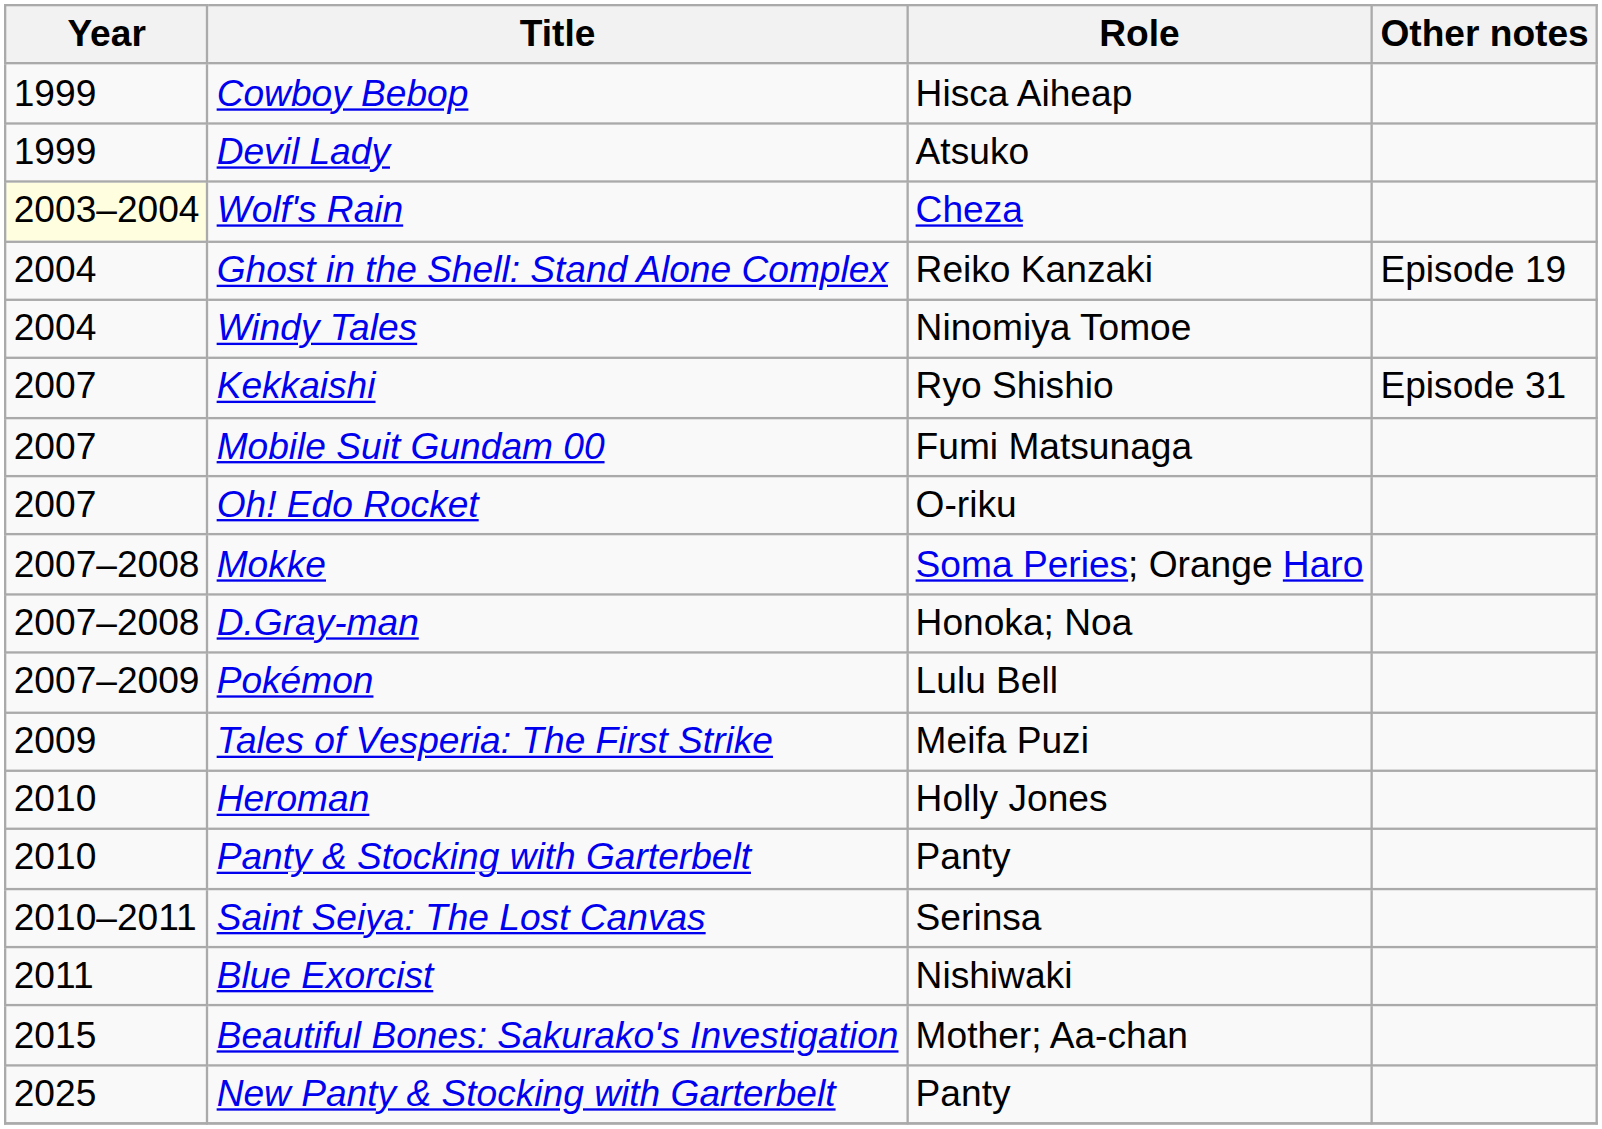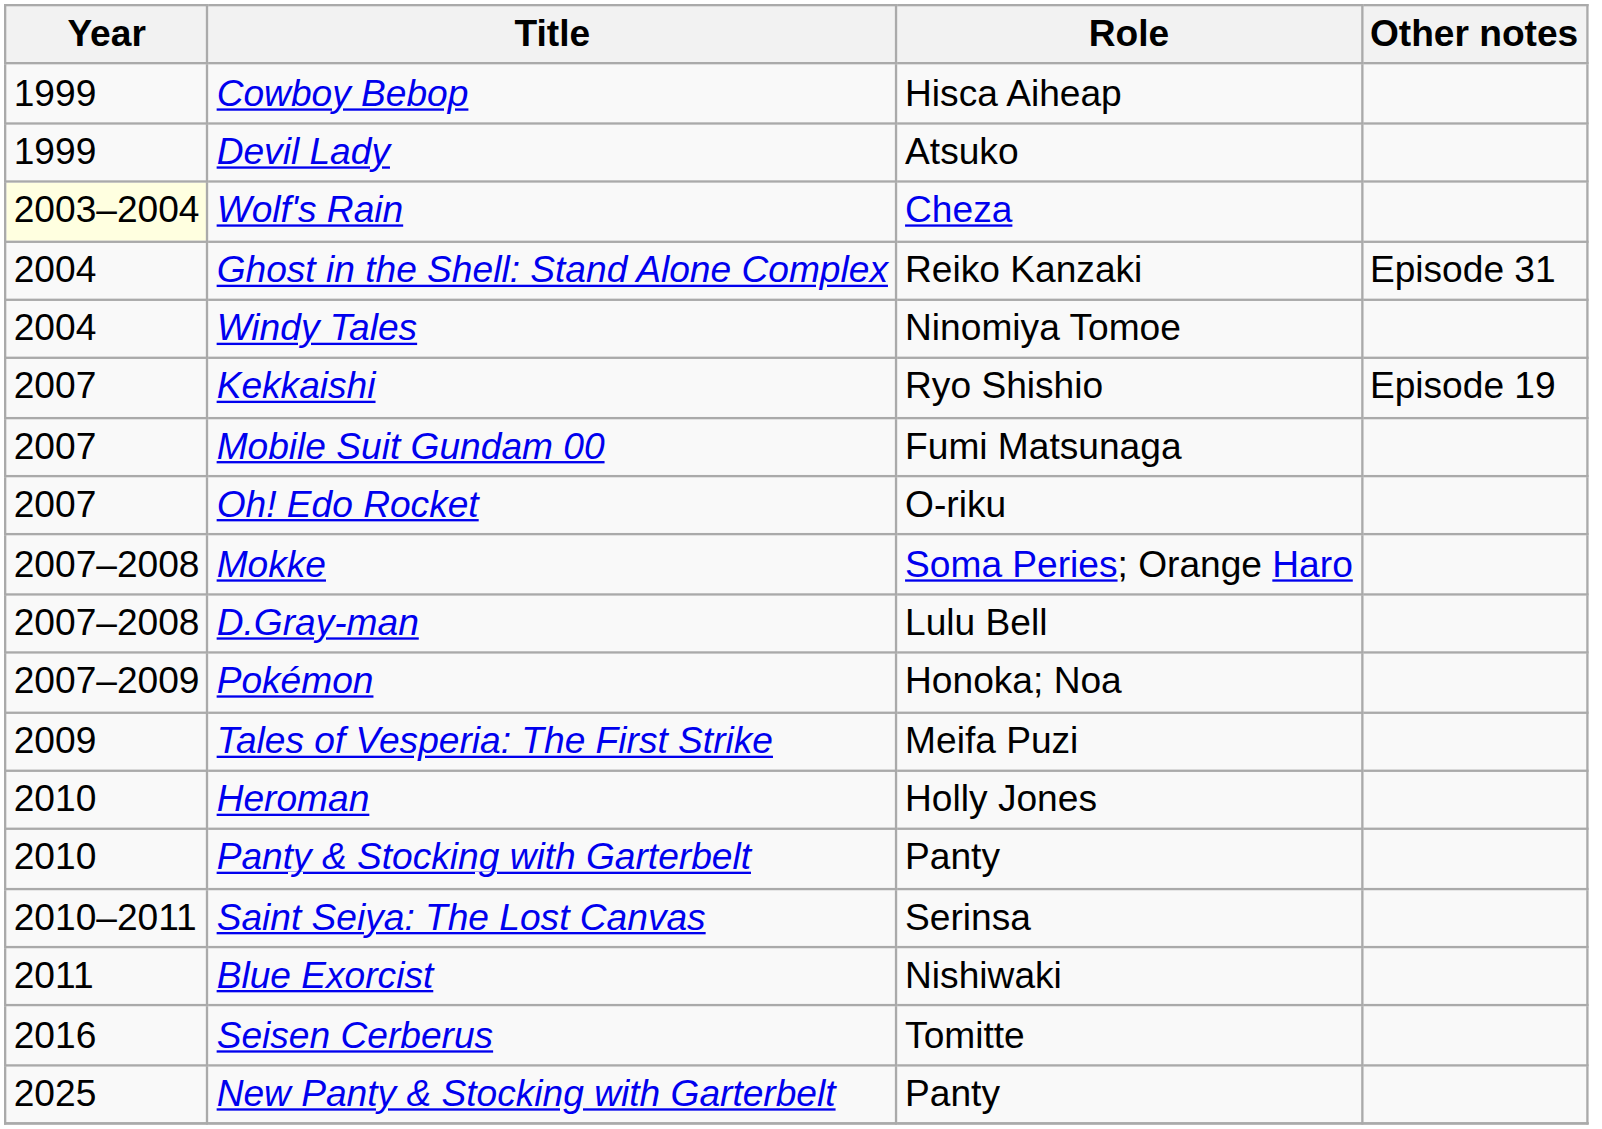 <table class="wikitable">
 <tr>
 <th>Year</th>
 <th>Title</th>
 <th>Role</th>
 <th>Other notes</th>
 </tr>
 <tr>
 <td>1999</td>
 <td><em><a href='#'>Cowboy Bebop</a></em></td>
 <td>Hisca Aiheap</td>
 <td></td>
 </tr>
 <tr>
 <td>1999</td>
 <td><em><a href='#'>Devil Lady</a></em></td>
 <td>Atsuko</td>
 <td></td>
 </tr>
 <tr>
 <td style="background: lightyellow;">2003–2004</td>
 <td><em><a href='#'>Wolf's Rain</a></em></td>
 <td><a href='#'>Cheza</a></td>
 <td></td>
 </tr>
 <tr>
 <td>2004</td>
 <td><em><a href='#'>Ghost in the Shell: Stand Alone Complex</a></em></td>
 <td>Reiko Kanzaki</td>
-<td>Episode 19</td>
+<td>Episode 31</td>
 </tr>
 <tr>
 <td>2004</td>
 <td><em><a href='#'>Windy Tales</a></em></td>
 <td>Ninomiya Tomoe</td>
 <td></td>
 </tr>
 <tr>
 <td>2007</td>
 <td><em><a href='#'>Kekkaishi</a></em></td>
 <td>Ryo Shishio</td>
-<td>Episode 31</td>
+<td>Episode 19</td>
 </tr>
 <tr>
 <td>2007</td>
 <td><em><a href='#'>Mobile Suit Gundam 00</a></em></td>
 <td>Fumi Matsunaga</td>
 <td></td>
 </tr>
 <tr>
 <td>2007</td>
 <td><em><a href='#'>Oh! Edo Rocket</a></em></td>
 <td>O-riku</td>
 <td></td>
 </tr>
 <tr>
 <td>2007–2008</td>
 <td><em><a href='#'>Mokke</a></em></td>
 <td><a href='#'>Soma Peries</a>; Orange <a href='#'>Haro</a></td>
 <td></td>
 </tr>
 <tr>
 <td>2007–2008</td>
 <td><em><a href='#'>D.Gray-man</a></em></td>
-<td>Honoka; Noa</td>
+<td>Lulu Bell</td>
 <td></td>
 </tr>
 <tr>
 <td>2007–2009</td>
 <td><em><a href='#'>Pokémon</a></em></td>
-<td>Lulu Bell</td>
+<td>Honoka; Noa</td>
 <td></td>
 </tr>
 <tr>
 <td>2009</td>
 <td><em><a href='#'>Tales of Vesperia: The First Strike</a></em></td>
 <td>Meifa Puzi</td>
 <td></td>
 </tr>
 <tr>
 <td>2010</td>
 <td><em><a href='#'>Heroman</a></em></td>
 <td>Holly Jones</td>
 <td></td>
 </tr>
 <tr>
 <td>2010</td>
 <td><em><a href='#'>Panty & Stocking with Garterbelt</a></em></td>
 <td>Panty</td>
 <td></td>
 </tr>
 <tr>
 <td>2010–2011</td>
 <td><em><a href='#'>Saint Seiya: The Lost Canvas</a></em></td>
 <td>Serinsa</td>
 <td></td>
 </tr>
 <tr>
 <td>2011</td>
 <td><em><a href='#'>Blue Exorcist</a></em></td>
 <td>Nishiwaki</td>
 <td></td>
 </tr>
 <tr>
-<td>2015</td>
-<td><em><a href='#'>Beautiful Bones: Sakurako's Investigation</a></em></td>
-<td>Mother; Aa-chan</td>
+<td>2016</td>
+<td><em><a href='#'>Seisen Cerberus</a></em></td>
+<td>Tomitte</td>
 <td></td>
 </tr>
 <tr>
 <td>2025</td>
 <td><em><a href='#'>New Panty & Stocking with Garterbelt</a></em></td>
 <td>Panty</td>
 <td></td>
 </tr>
 <tr>
 </tr>
 </table>
